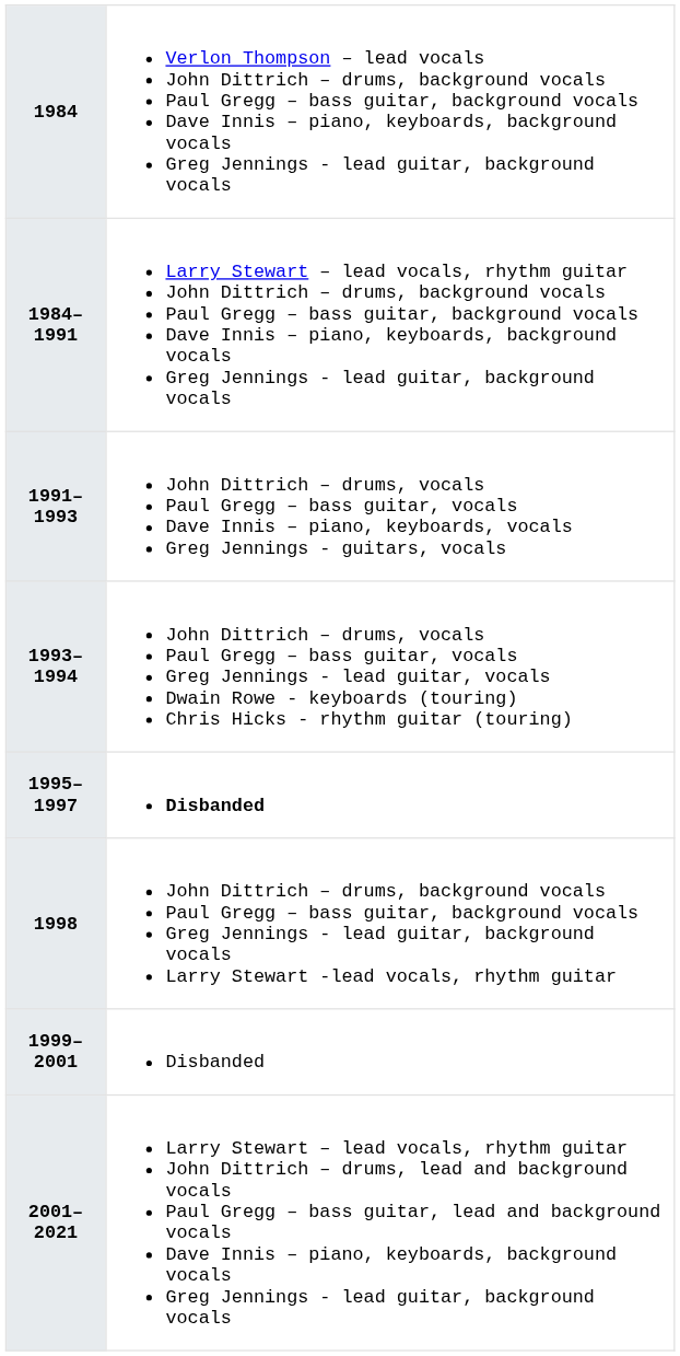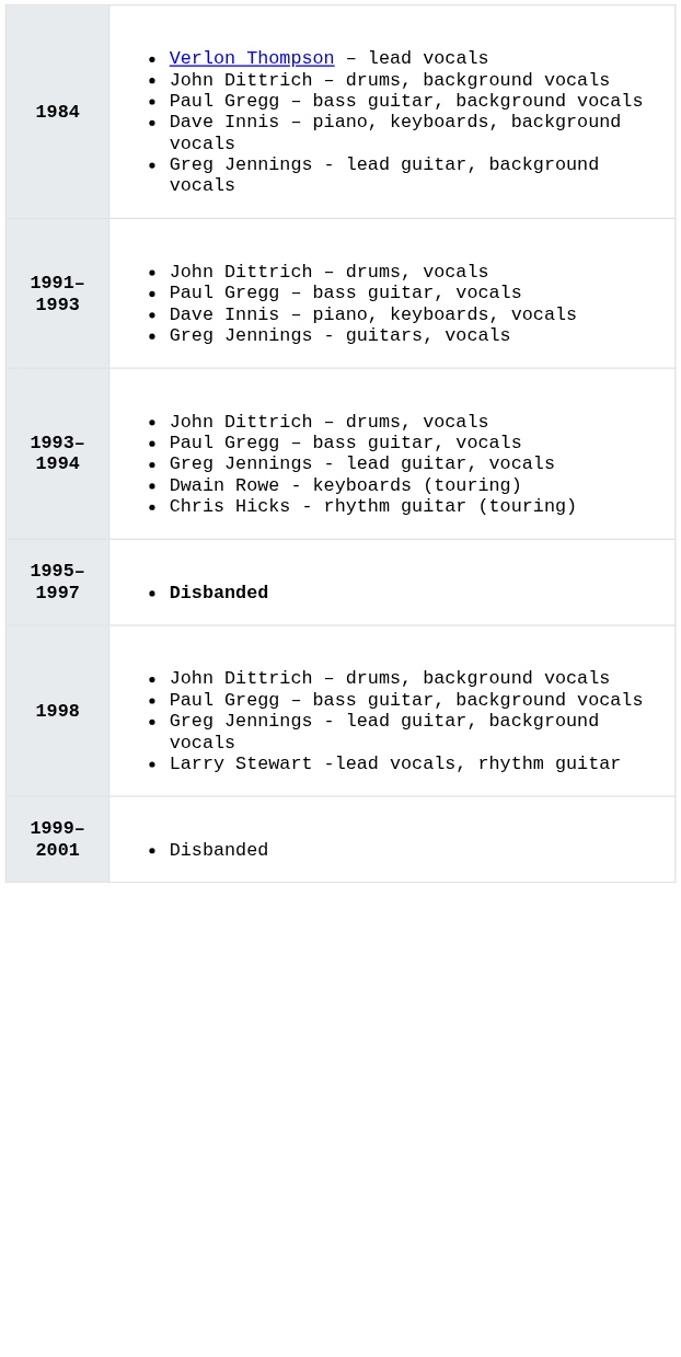 <table class="toccolours" border=1 cellpadding=2 cellspacing=0 style="float: lleft; width: 475px; margin: 0 0 1em 1em; border-collapse: collapse; border: 1px solid #E2E2E2;">
 <tr>
 <th bgcolor="#E7EBEE">1984</th>
 <td><br><ul><li><a href='#'>Verlon Thompson</a> – lead vocals</li><li>John Dittrich – drums, background vocals</li><li>Paul Gregg – bass guitar, background vocals</li><li>Dave Innis – piano, keyboards, background vocals</li><li>Greg Jennings - lead guitar, background vocals</li></ul></td>
-</tr>
-<tr>
-<th bgcolor="#E7EBEE">1984–1991</th>
-<td><br><ul><li><a href='#'>Larry Stewart</a> – lead vocals, rhythm guitar</li><li>John Dittrich – drums, background vocals</li><li>Paul Gregg – bass guitar, background vocals</li><li>Dave Innis – piano, keyboards, background vocals</li><li>Greg Jennings - lead guitar, background vocals</li></ul></td>
 </tr>
 <tr>
 <th bgcolor="#E7EBEE">1991–1993</th>
 <td><br><ul><li>John Dittrich – drums, vocals</li><li>Paul Gregg – bass guitar, vocals</li><li>Dave Innis – piano, keyboards, vocals</li><li>Greg Jennings - guitars, vocals</li></ul></td>
 </tr>
 <tr>
 <th bgcolor="#E7EBEE">1993–1994</th>
 <td><br><ul><li>John Dittrich – drums, vocals</li><li>Paul Gregg – bass guitar, vocals</li><li>Greg Jennings - lead guitar, vocals</li><li>Dwain Rowe - keyboards (touring)</li><li>Chris Hicks - rhythm guitar (touring)</li></ul></td>
 </tr>
 <tr>
 <th bgcolor="#E7EBEE">1995–1997</th>
 <td><strong><br><ul><li>Disbanded</li></ul></strong></td>
 </tr>
 <tr>
 <th bgcolor="#E7EBEE">1998</th>
 <td><br><ul><li>John Dittrich – drums, background vocals</li><li>Paul Gregg – bass guitar, background vocals</li><li>Greg Jennings - lead guitar, background vocals</li><li>Larry Stewart -lead vocals, rhythm guitar</li></ul></td>
 </tr>
 <tr>
 <th bgcolor="#E7EBEE">1999–2001</th>
 <td><br><ul><li>Disbanded</li></ul></td>
 </tr>
-<tr>
-<th bgcolor="#E7EBEE">2001–2021</th>
-<td><br><ul><li>Larry Stewart – lead vocals, rhythm guitar</li><li>John Dittrich – drums, lead and background vocals</li><li>Paul Gregg – bass guitar, lead and background vocals</li><li>Dave Innis – piano, keyboards, background vocals</li><li>Greg Jennings - lead guitar, background vocals</li></ul></td>
-</tr>
 </table>
